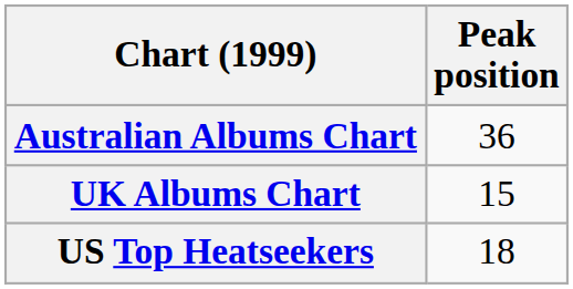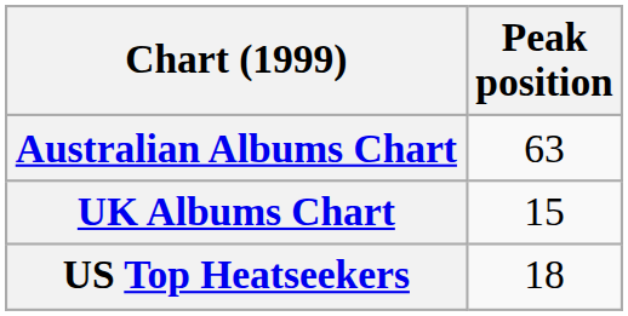 <table class="wikitable sortable plainrowheaders">
 <tr>
 <th scope="col">Chart (1999)</th>
 <th scope="col">Peak<br>position</th>
 </tr>
 <tr>
 <th scope="row"><a href='#'>Australian Albums Chart</a></th>
-<td align="center">36</td>
+<td align="center">63</td>
 </tr>
 <tr>
 <th scope="row"><a href='#'>UK Albums Chart</a></th>
 <td align="center">15</td>
 </tr>
 <tr>
 <th scope="row">US <a href='#'>Top Heatseekers</a></th>
 <td align="center">18</td>
 </tr>
 </table>
